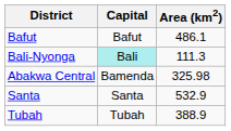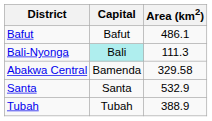 <table class="wikitable sortable">
 <tr>
 <th align="left">District</th>
 <th>Capital</th>
 <th>Area (km<sup>2</sup>)</th>
 </tr>
 <tr>
 <td align="left"><a href='#'>Bafut</a></td>
 <td align="center">Bafut</td>
 <td align="center">486.1</td>
 </tr>
 <tr>
 <td align="left"><a href='#'>Bali-Nyonga</a></td>
 <td align="center" style="background: paleturquoise;">Bali</td>
 <td align="center">111.3</td>
 </tr>
 <tr>
 <td align="left"><a href='#'> Abakwa Central</a></td>
 <td align="center">Bamenda</td>
-<td align="center">325.98</td>
+<td align="center">329.58</td>
 </tr>
 <tr>
 <td align="left"><a href='#'>Santa</a></td>
 <td align="center">Santa</td>
 <td align="center">532.9</td>
 </tr>
 <tr>
 <td align="left"><a href='#'>Tubah</a></td>
 <td align="center">Tubah</td>
 <td align="center">388.9</td>
 </tr>
 </table>
